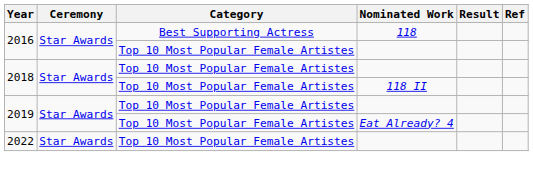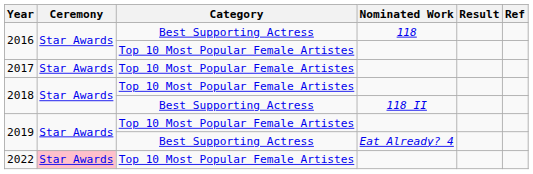 <table class="wikitable sortable" style="text-align: center;">
 <tr>
 <th>Year</th>
 <th>Ceremony</th>
 <th>Category</th>
 <th>Nominated Work</th>
 <th>Result</th>
 <th class="unsortable">Ref</th>
 </tr>
 <tr>
 <td rowspan="2">2016</td>
 <td rowspan="2"><a href='#'>Star Awards</a></td>
 <td><a href='#'>Best Supporting Actress</a></td>
 <td><em><a href='#'>118</a></em>  </td>
 <td></td>
 <td></td>
 </tr>
 <tr>
 <td><a href='#'>Top 10 Most Popular Female Artistes</a></td>
 <td></td>
 <td></td>
 <td></td>
 </tr>
 <tr>
+<td>2017</td>
+<td><a href='#'>Star Awards</a></td>
+<td><a href='#'>Top 10 Most Popular Female Artistes</a></td>
+<td></td>
+<td></td>
+<td></td>
+</tr>
+<tr>
 <td rowspan="2">2018</td>
 <td rowspan="2"><a href='#'>Star Awards</a></td>
 <td><a href='#'>Top 10 Most Popular Female Artistes</a></td>
 <td></td>
 <td></td>
 <td></td>
 </tr>
 <tr>
-<td><a href='#'>Top 10 Most Popular Female Artistes</a></td>
+<td><a href='#'>Best Supporting Actress</a></td>
 <td><em><a href='#'>118 II</a></em> </td>
 <td></td>
 <td></td>
 </tr>
 <tr>
 <td rowspan="2">2019</td>
 <td rowspan="2"><a href='#'>Star Awards</a></td>
 <td><a href='#'>Top 10 Most Popular Female Artistes</a></td>
 <td></td>
 <td></td>
 <td></td>
 </tr>
 <tr>
-<td><a href='#'>Top 10 Most Popular Female Artistes</a></td>
+<td><a href='#'>Best Supporting Actress</a></td>
 <td><em><a href='#'>Eat Already? 4</a></em> </td>
 <td></td>
 <td></td>
 </tr>
 <tr>
 <td>2022</td>
-<td><a href='#'>Star Awards</a></td>
+<td style="background: pink;"><a href='#'>Star Awards</a></td>
 <td><a href='#'>Top 10 Most Popular Female Artistes</a></td>
 <td></td>
 <td></td>
 <td></td>
 </tr>
 </table>
